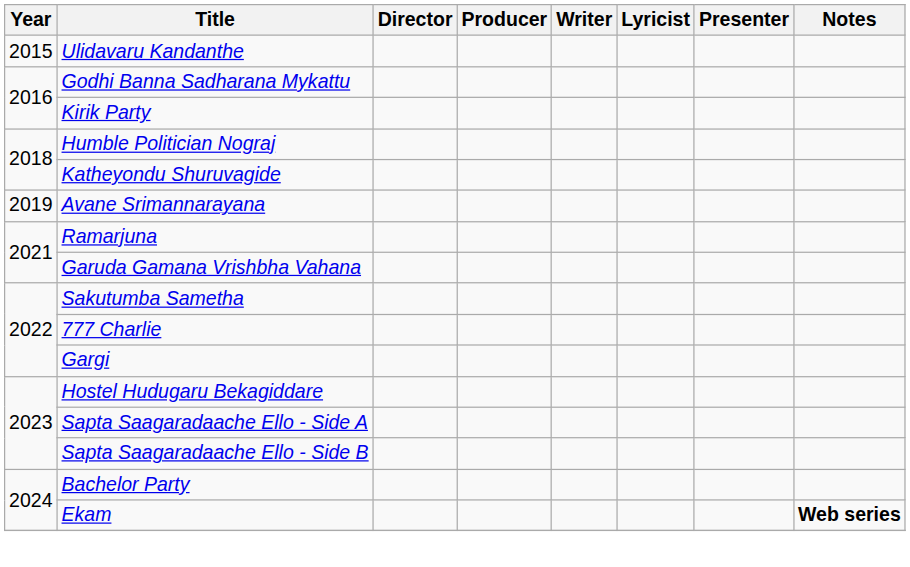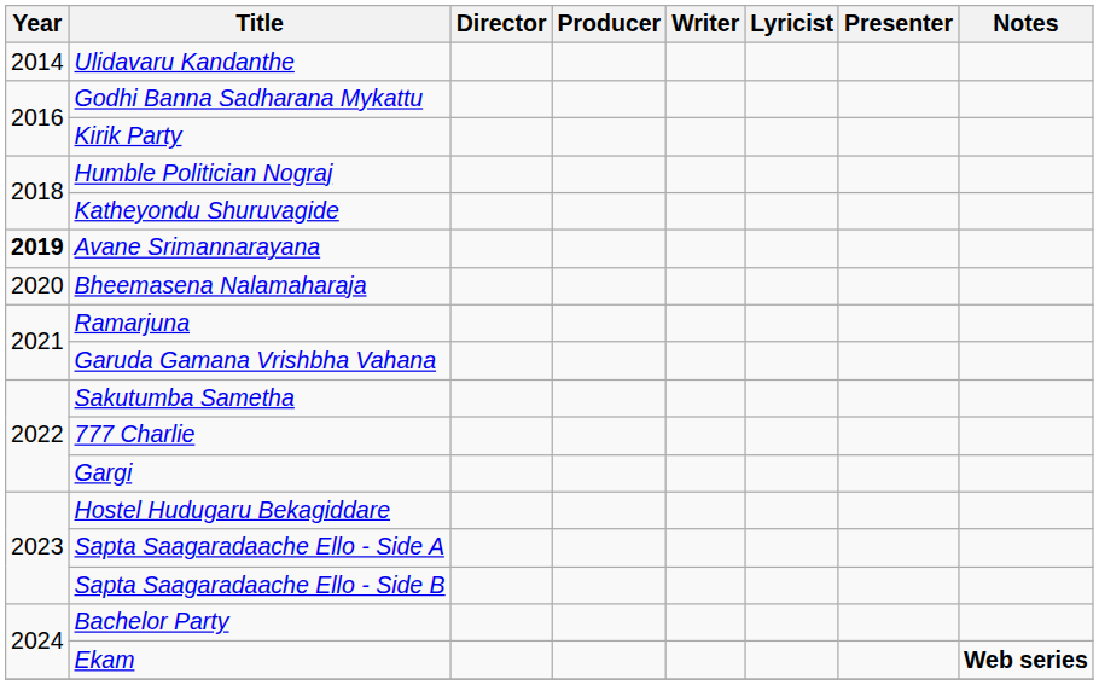 <table class="wikitable">
 <tr>
 <th>Year</th>
 <th>Title</th>
 <th>Director</th>
 <th>Producer</th>
 <th>Writer</th>
 <th>Lyricist</th>
 <th>Presenter</th>
 <th>Notes</th>
 </tr>
 <tr>
-<td>2015</td>
+<td>2014</td>
 <td><em><a href='#'>Ulidavaru Kandanthe</a></em></td>
 <td></td>
 <td></td>
 <td></td>
 <td></td>
 <td></td>
 <td></td>
 </tr>
 <tr>
 <td rowspan="2">2016</td>
 <td><em><a href='#'>Godhi Banna Sadharana Mykattu</a></em></td>
 <td></td>
 <td></td>
 <td></td>
 <td></td>
 <td></td>
 <td></td>
 </tr>
 <tr>
 <td><em><a href='#'>Kirik Party</a></em></td>
 <td></td>
 <td></td>
 <td></td>
 <td></td>
 <td></td>
 <td></td>
 </tr>
 <tr>
 <td rowspan="2">2018</td>
 <td><em><a href='#'>Humble Politician Nograj</a></em></td>
 <td></td>
 <td></td>
 <td></td>
 <td></td>
 <td></td>
 <td></td>
 </tr>
 <tr>
 <td><em><a href='#'>Katheyondu Shuruvagide</a></em></td>
 <td></td>
 <td></td>
 <td></td>
 <td></td>
 <td></td>
 <td></td>
 </tr>
 <tr>
-<td>2019</td>
+<td><strong>2019</strong></td>
 <td><em><a href='#'>Avane Srimannarayana</a></em></td>
+<td></td>
+<td></td>
+<td></td>
+<td></td>
+<td></td>
+<td></td>
+</tr>
+<tr>
+<td>2020</td>
+<td><em><a href='#'>Bheemasena Nalamaharaja</a></em></td>
 <td></td>
 <td></td>
 <td></td>
 <td></td>
 <td></td>
 <td></td>
 </tr>
 <tr>
 <td rowspan="2">2021</td>
 <td><em><a href='#'>Ramarjuna</a></em></td>
 <td></td>
 <td></td>
 <td></td>
 <td></td>
 <td></td>
 <td></td>
 </tr>
 <tr>
 <td><em><a href='#'>Garuda Gamana Vrishbha Vahana</a></em></td>
 <td></td>
 <td></td>
 <td></td>
 <td></td>
 <td></td>
 <td></td>
 </tr>
 <tr>
 <td rowspan="3">2022</td>
 <td><em><a href='#'>Sakutumba Sametha</a></em></td>
 <td></td>
 <td></td>
 <td></td>
 <td></td>
 <td></td>
 <td></td>
 </tr>
 <tr>
 <td><em><a href='#'>777 Charlie</a></em></td>
 <td></td>
 <td></td>
 <td></td>
 <td></td>
 <td></td>
 <td></td>
 </tr>
 <tr>
 <td><em><a href='#'>Gargi</a></em></td>
 <td></td>
 <td></td>
 <td></td>
 <td></td>
 <td></td>
 <td></td>
 </tr>
 <tr>
 <td rowspan="3">2023</td>
 <td><em><a href='#'>Hostel Hudugaru Bekagiddare</a></em></td>
 <td></td>
 <td></td>
 <td></td>
 <td></td>
 <td></td>
 <td></td>
 </tr>
 <tr>
 <td><em><a href='#'>Sapta Saagaradaache Ello - Side A</a></em></td>
 <td></td>
 <td></td>
 <td></td>
 <td></td>
 <td></td>
 <td></td>
 </tr>
 <tr>
 <td><em><a href='#'>Sapta Saagaradaache Ello - Side B</a></em></td>
 <td></td>
 <td></td>
 <td></td>
 <td></td>
 <td></td>
 <td></td>
 </tr>
 <tr>
 <td rowspan="2">2024</td>
 <td><em><a href='#'>Bachelor Party</a></em></td>
 <td></td>
 <td></td>
 <td></td>
 <td></td>
 <td></td>
 <td></td>
 </tr>
 <tr>
 <td><em><a href='#'>Ekam</a></em></td>
 <td></td>
 <td></td>
 <td></td>
 <td></td>
 <td></td>
 <td><strong>Web series</strong></td>
 </tr>
 <tr>
 </tr>
 </table>
